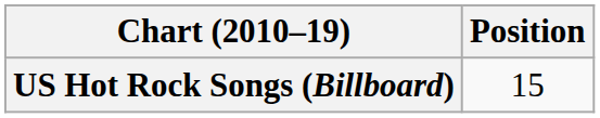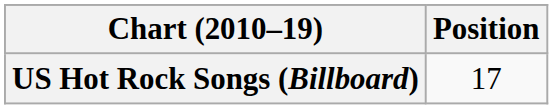 <table class="wikitable sortable plainrowheaders" style="text-align:center">
 <tr>
 <th scope="col">Chart (2010–19)</th>
 <th scope="col">Position</th>
 </tr>
 <tr>
 <th scope="row">US Hot Rock Songs (<em>Billboard</em>)</th>
-<td>15</td>
+<td>17</td>
 </tr>
 </table>
